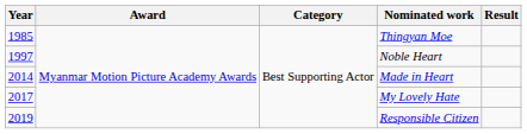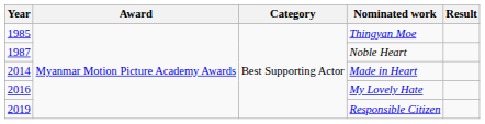 <table class="wikitable" style="font-size: 95%">
 <tr>
 <th>Year</th>
 <th>Award</th>
 <th>Category</th>
 <th>Nominated work</th>
 <th>Result</th>
 </tr>
 <tr>
 <td><a href='#'>1985</a></td>
 <td rowspan="5"><a href='#'>Myanmar Motion Picture Academy Awards</a></td>
 <td rowspan="5">Best Supporting  Actor</td>
 <td><em><a href='#'>Thingyan Moe</a></em></td>
 <td></td>
 </tr>
 <tr>
-<td><a href='#'>1997</a></td>
+<td><a href='#'>1987</a></td>
 <td><em>Noble Heart</em></td>
 <td></td>
 </tr>
 <tr>
 <td><a href='#'>2014</a></td>
 <td><em><a href='#'>Made in Heart</a></em></td>
 <td></td>
 </tr>
 <tr>
-<td><a href='#'>2017</a></td>
+<td><a href='#'>2016</a></td>
 <td><em><a href='#'>My Lovely Hate</a></em></td>
 <td></td>
 </tr>
 <tr>
 <td><a href='#'>2019</a></td>
 <td><em><a href='#'>Responsible Citizen</a></em></td>
 <td></td>
 </tr>
 </table>
